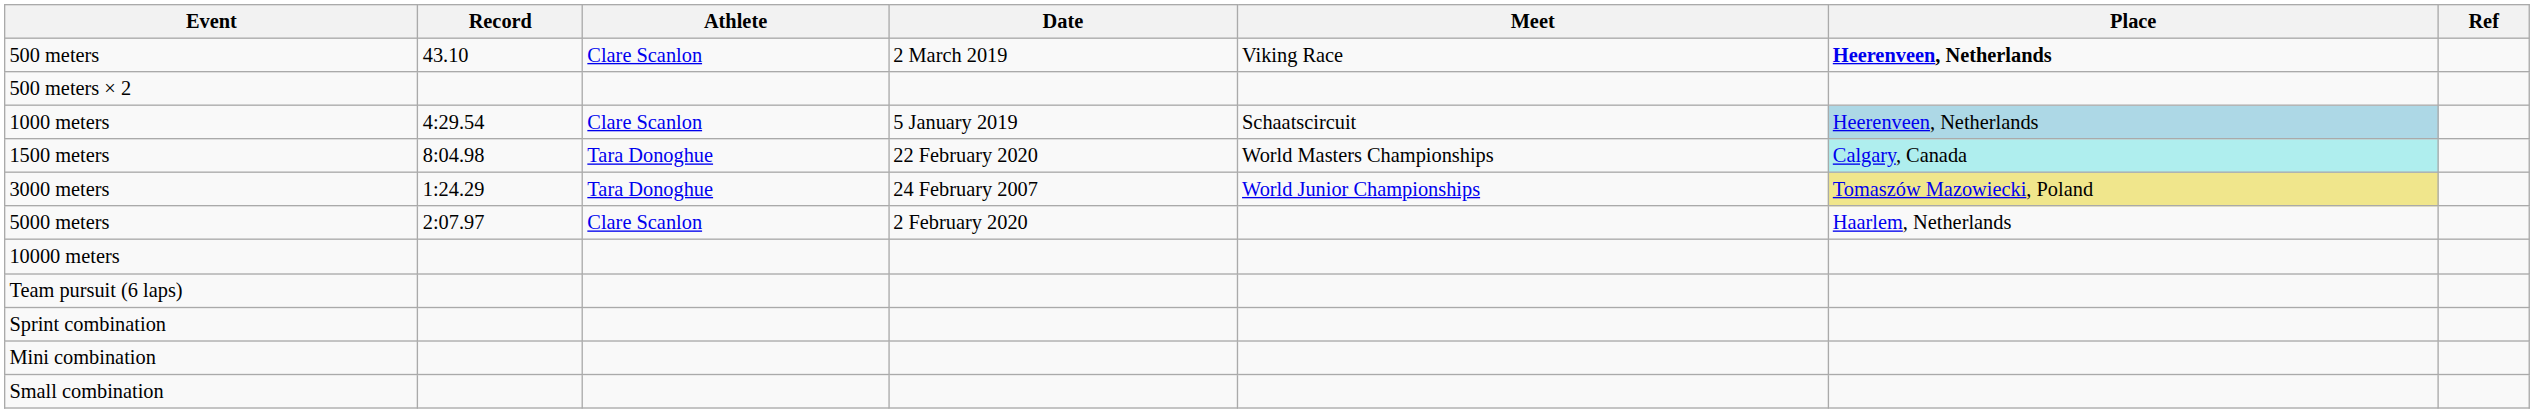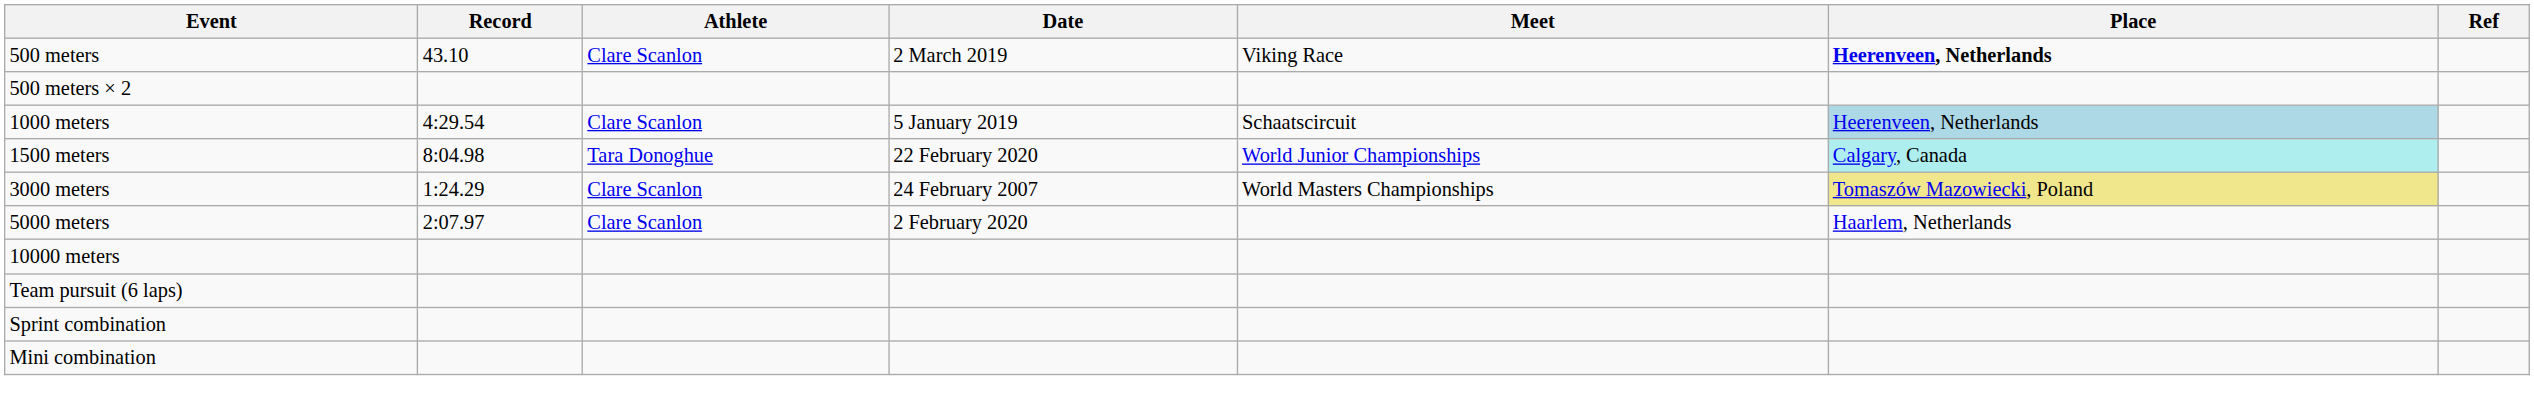 <table class="wikitable" style="font-size:95%; width: 95%;">
 <tr>
 <th>Event</th>
 <th>Record</th>
 <th>Athlete</th>
 <th>Date</th>
 <th>Meet</th>
 <th>Place</th>
 <th>Ref</th>
 </tr>
 <tr>
 <td>500 meters</td>
 <td>43.10</td>
 <td><a href='#'>Clare Scanlon</a></td>
 <td>2 March 2019</td>
 <td>Viking Race</td>
 <td><strong><a href='#'>Heerenveen</a>, Netherlands</strong></td>
 <td></td>
 </tr>
 <tr>
 <td>500 meters × 2</td>
 <td></td>
 <td></td>
 <td></td>
 <td></td>
 <td></td>
 <td></td>
 </tr>
 <tr>
 <td>1000 meters</td>
 <td>4:29.54</td>
 <td><a href='#'>Clare Scanlon</a></td>
 <td>5 January 2019</td>
 <td>Schaatscircuit</td>
 <td style="background: lightblue;"><a href='#'>Heerenveen</a>, Netherlands</td>
 <td></td>
 </tr>
 <tr>
 <td>1500 meters</td>
 <td>8:04.98</td>
 <td><a href='#'>Tara Donoghue</a></td>
 <td>22 February 2020</td>
-<td>World Masters Championships</td>
+<td><a href='#'>World Junior Championships</a></td>
 <td style="background: paleturquoise;"><a href='#'>Calgary</a>, Canada</td>
 <td></td>
 </tr>
 <tr>
 <td>3000 meters</td>
 <td>1:24.29</td>
-<td><a href='#'>Tara Donoghue</a></td>
+<td><a href='#'>Clare Scanlon</a></td>
 <td>24 February 2007</td>
-<td><a href='#'>World Junior Championships</a></td>
+<td>World Masters Championships</td>
 <td style="background: khaki;"><a href='#'>Tomaszów Mazowiecki</a>, Poland</td>
 <td></td>
 </tr>
 <tr>
 <td>5000 meters</td>
 <td>2:07.97</td>
 <td><a href='#'>Clare Scanlon</a></td>
 <td>2 February 2020</td>
 <td></td>
 <td><a href='#'>Haarlem</a>, Netherlands</td>
 <td></td>
 </tr>
 <tr>
 <td>10000 meters</td>
 <td></td>
 <td></td>
 <td></td>
 <td></td>
 <td></td>
 <td></td>
 </tr>
 <tr>
 <td>Team pursuit (6 laps)</td>
 <td></td>
 <td></td>
 <td></td>
 <td></td>
 <td></td>
 <td></td>
 </tr>
 <tr>
 <td>Sprint combination</td>
 <td></td>
 <td></td>
 <td></td>
 <td></td>
 <td></td>
 <td></td>
 </tr>
 <tr>
 <td>Mini combination</td>
 <td></td>
 <td></td>
 <td></td>
 <td></td>
 <td></td>
 <td></td>
 </tr>
-<tr>
-<td>Small combination</td>
-<td></td>
-<td></td>
-<td></td>
-<td></td>
-<td></td>
-<td></td>
-</tr>
 </table>
